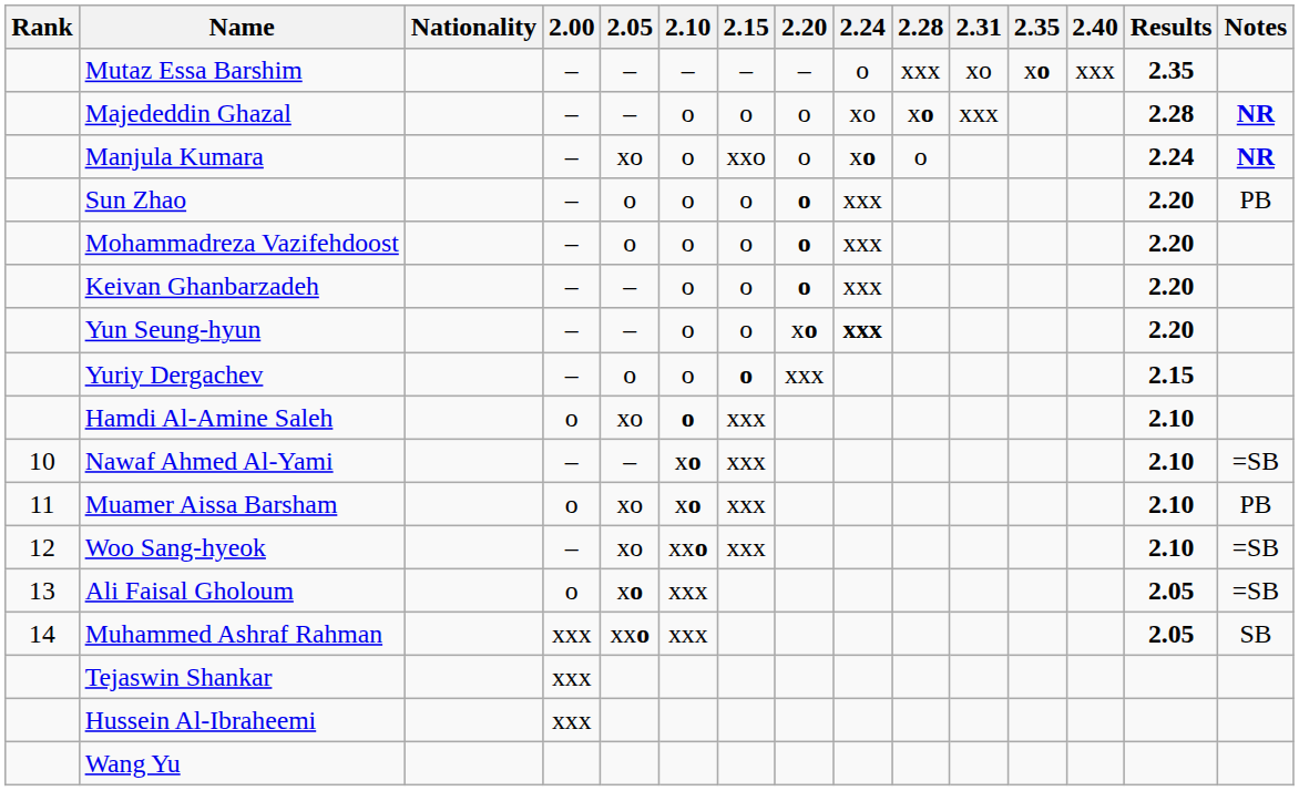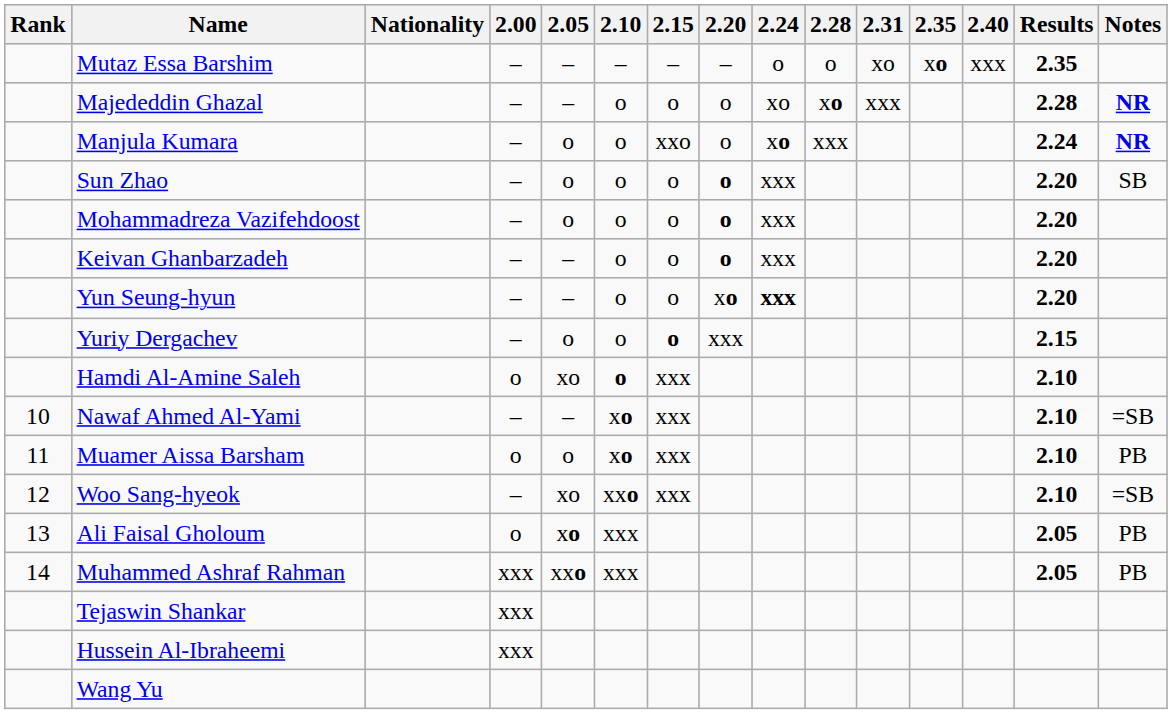 <table class="wikitable sortable" style="text-align:center;font-size:95%">
 <tr>
 <th>Rank</th>
 <th>Name</th>
 <th>Nationality</th>
 <th>2.00</th>
 <th>2.05</th>
 <th>2.10</th>
 <th>2.15</th>
 <th>2.20</th>
 <th>2.24</th>
 <th>2.28</th>
 <th>2.31</th>
 <th>2.35</th>
 <th>2.40</th>
 <th>Results</th>
 <th>Notes</th>
 </tr>
 <tr>
 <td></td>
 <td align=left><a href='#'>Mutaz Essa Barshim</a></td>
 <td align=left></td>
 <td>–</td>
 <td>–</td>
 <td>–</td>
 <td>–</td>
 <td>–</td>
 <td>o</td>
-<td>xxx</td>
+<td>o</td>
 <td>xo</td>
 <td>x<strong>o</strong></td>
 <td>xxx</td>
 <td><strong>2.35</strong></td>
 <td></td>
 </tr>
 <tr>
 <td></td>
 <td align=left><a href='#'>Majededdin Ghazal</a></td>
 <td align=left></td>
 <td>–</td>
 <td>–</td>
 <td>o</td>
 <td>o</td>
 <td>o</td>
 <td>xo</td>
 <td>x<strong>o</strong></td>
 <td>xxx</td>
 <td></td>
 <td></td>
 <td><strong>2.28</strong></td>
 <td><strong><a href='#'>NR</a></strong></td>
 </tr>
 <tr>
 <td></td>
 <td align=left><a href='#'>Manjula Kumara</a></td>
 <td align=left></td>
 <td>–</td>
-<td>xo</td>
+<td>o</td>
 <td>o</td>
 <td>xxo</td>
 <td>o</td>
 <td>x<strong>o</strong></td>
-<td>o</td>
+<td>xxx</td>
 <td></td>
 <td></td>
 <td></td>
 <td><strong>2.24</strong></td>
 <td><strong><a href='#'>NR</a></strong></td>
 </tr>
 <tr>
 <td></td>
 <td align=left><a href='#'>Sun Zhao</a></td>
 <td align=left></td>
 <td>–</td>
 <td>o</td>
 <td>o</td>
 <td>o</td>
 <td><strong>o</strong></td>
 <td>xxx</td>
 <td></td>
 <td></td>
 <td></td>
 <td></td>
 <td><strong>2.20</strong></td>
-<td>PB</td>
+<td>SB</td>
 </tr>
 <tr>
 <td></td>
 <td align=left><a href='#'>Mohammadreza Vazifehdoost</a></td>
 <td align=left></td>
 <td>–</td>
 <td>o</td>
 <td>o</td>
 <td>o</td>
 <td><strong>o</strong></td>
 <td>xxx</td>
 <td></td>
 <td></td>
 <td></td>
 <td></td>
 <td><strong>2.20</strong></td>
 <td></td>
 </tr>
 <tr>
 <td></td>
 <td align=left><a href='#'>Keivan Ghanbarzadeh</a></td>
 <td align=left></td>
 <td>–</td>
 <td>–</td>
 <td>o</td>
 <td>o</td>
 <td><strong>o</strong></td>
 <td>xxx</td>
 <td></td>
 <td></td>
 <td></td>
 <td></td>
 <td><strong>2.20</strong></td>
 <td></td>
 </tr>
 <tr>
 <td></td>
 <td align=left><a href='#'>Yun Seung-hyun</a></td>
 <td align=left></td>
 <td>–</td>
 <td>–</td>
 <td>o</td>
 <td>o</td>
 <td>x<strong>o</strong></td>
 <td><strong>xxx</strong></td>
 <td></td>
 <td></td>
 <td></td>
 <td></td>
 <td><strong>2.20</strong></td>
 <td></td>
 </tr>
 <tr>
 <td></td>
 <td align=left><a href='#'>Yuriy Dergachev</a></td>
 <td align=left></td>
 <td>–</td>
 <td>o</td>
 <td>o</td>
 <td><strong>o</strong></td>
 <td>xxx</td>
 <td></td>
 <td></td>
 <td></td>
 <td></td>
 <td></td>
 <td><strong>2.15</strong></td>
 <td></td>
 </tr>
 <tr>
 <td></td>
 <td align=left><a href='#'>Hamdi Al-Amine Saleh</a></td>
 <td align=left></td>
 <td>o</td>
 <td>xo</td>
 <td><strong>o</strong></td>
 <td>xxx</td>
 <td></td>
 <td></td>
 <td></td>
 <td></td>
 <td></td>
 <td></td>
 <td><strong>2.10</strong></td>
 <td></td>
 </tr>
 <tr>
 <td>10</td>
 <td align=left><a href='#'>Nawaf Ahmed Al-Yami</a></td>
 <td align=left></td>
 <td>–</td>
 <td>–</td>
 <td>x<strong>o</strong></td>
 <td>xxx</td>
 <td></td>
 <td></td>
 <td></td>
 <td></td>
 <td></td>
 <td></td>
 <td><strong>2.10</strong></td>
 <td>=SB</td>
 </tr>
 <tr>
 <td>11</td>
 <td align=left><a href='#'>Muamer Aissa Barsham</a></td>
 <td align=left></td>
 <td>o</td>
-<td>xo</td>
+<td>o</td>
 <td>x<strong>o</strong></td>
 <td>xxx</td>
 <td></td>
 <td></td>
 <td></td>
 <td></td>
 <td></td>
 <td></td>
 <td><strong>2.10</strong></td>
 <td>PB</td>
 </tr>
 <tr>
 <td>12</td>
 <td align=left><a href='#'>Woo Sang-hyeok</a></td>
 <td align=left></td>
 <td>–</td>
 <td>xo</td>
 <td>xx<strong>o</strong></td>
 <td>xxx</td>
 <td></td>
 <td></td>
 <td></td>
 <td></td>
 <td></td>
 <td></td>
 <td><strong>2.10</strong></td>
 <td>=SB</td>
 </tr>
 <tr>
 <td>13</td>
 <td align=left><a href='#'>Ali Faisal Gholoum</a></td>
 <td align=left></td>
 <td>o</td>
 <td>x<strong>o</strong></td>
 <td>xxx</td>
 <td></td>
 <td></td>
 <td></td>
 <td></td>
 <td></td>
 <td></td>
 <td></td>
 <td><strong>2.05</strong></td>
-<td>=SB</td>
+<td>PB</td>
 </tr>
 <tr>
 <td>14</td>
 <td align=left><a href='#'>Muhammed Ashraf Rahman</a></td>
 <td align=left></td>
 <td>xxx</td>
 <td>xx<strong>o</strong></td>
 <td>xxx</td>
 <td></td>
 <td></td>
 <td></td>
 <td></td>
 <td></td>
 <td></td>
 <td></td>
 <td><strong>2.05</strong></td>
-<td>SB</td>
+<td>PB</td>
 </tr>
 <tr>
 <td></td>
 <td align=left><a href='#'>Tejaswin Shankar</a></td>
 <td align=left></td>
 <td>xxx</td>
 <td></td>
 <td></td>
 <td></td>
 <td></td>
 <td></td>
 <td></td>
 <td></td>
 <td></td>
 <td></td>
 <td><strong></strong></td>
 <td></td>
 </tr>
 <tr>
 <td></td>
 <td align=left><a href='#'>Hussein Al-Ibraheemi</a></td>
 <td align=left></td>
 <td>xxx</td>
 <td></td>
 <td></td>
 <td></td>
 <td></td>
 <td></td>
 <td></td>
 <td></td>
 <td></td>
 <td></td>
 <td><strong></strong></td>
 <td></td>
 </tr>
 <tr>
 <td></td>
 <td align=left><a href='#'>Wang Yu</a></td>
 <td align=left></td>
 <td></td>
 <td></td>
 <td></td>
 <td></td>
 <td></td>
 <td></td>
 <td></td>
 <td></td>
 <td></td>
 <td></td>
 <td><strong></strong></td>
 <td></td>
 </tr>
 </table>
